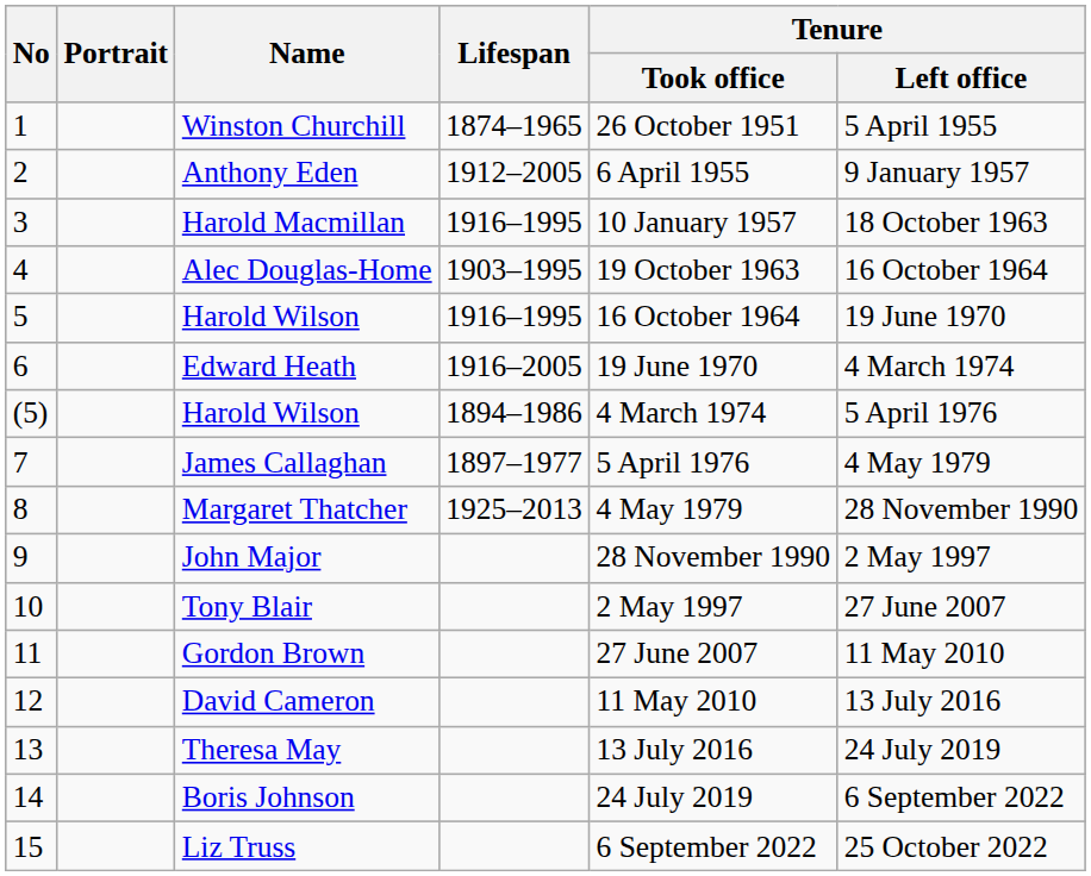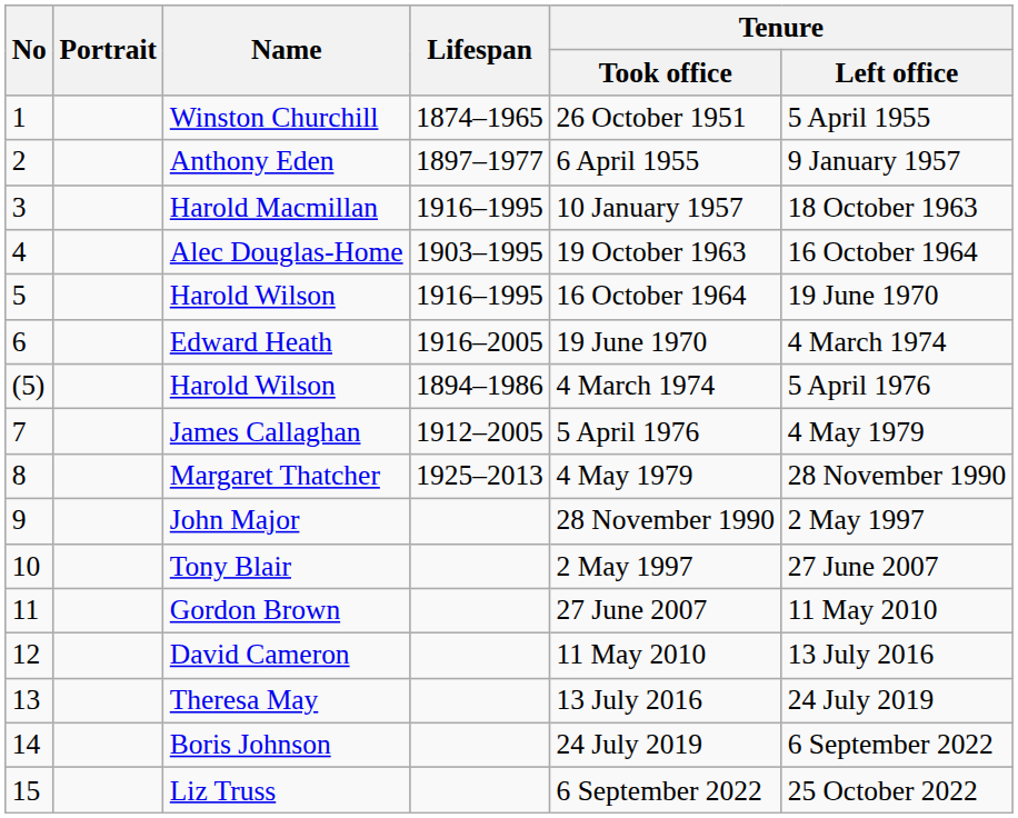 <table class="wikitable">
 <tr>
 <th rowspan="2" scope="col">No</th>
 <th scope="col" rowspan="2">Portrait</th>
 <th rowspan="2" scope="col">Name</th>
 <th scope="col" rowspan="2">Lifespan</th>
 <th colspan="2" scope="col">Tenure</th>
 </tr>
 <tr>
 <th scope="col">Took office</th>
 <th scope="col">Left office</th>
 </tr>
 <tr>
 <td>1</td>
 <td></td>
 <td><a href='#'>Winston Churchill</a></td>
 <td>1874–1965</td>
 <td>26 October 1951</td>
 <td>5 April 1955</td>
 </tr>
 <tr>
 <td>2</td>
 <td></td>
 <td><a href='#'>Anthony Eden</a></td>
-<td>1912–2005</td>
+<td>1897–1977</td>
 <td>6 April 1955</td>
 <td>9 January 1957</td>
 </tr>
 <tr>
 <td>3</td>
 <td></td>
 <td><a href='#'>Harold Macmillan</a></td>
 <td>1916–1995</td>
 <td>10 January 1957</td>
 <td>18 October 1963</td>
 </tr>
 <tr>
 <td>4</td>
 <td></td>
 <td><a href='#'>Alec Douglas-Home</a></td>
 <td>1903–1995</td>
 <td>19 October 1963</td>
 <td>16 October 1964</td>
 </tr>
 <tr>
 <td>5</td>
 <td></td>
 <td><a href='#'>Harold Wilson</a></td>
 <td>1916–1995</td>
 <td>16 October 1964</td>
 <td>19 June 1970</td>
 </tr>
 <tr>
 <td>6</td>
 <td></td>
 <td><a href='#'>Edward Heath</a></td>
 <td>1916–2005</td>
 <td>19 June 1970</td>
 <td>4 March 1974</td>
 </tr>
 <tr>
 <td>(5)</td>
 <td></td>
 <td><a href='#'>Harold Wilson</a></td>
 <td>1894–1986</td>
 <td>4 March 1974</td>
 <td>5 April 1976</td>
 </tr>
 <tr>
 <td>7</td>
 <td></td>
 <td><a href='#'>James Callaghan</a></td>
-<td>1897–1977</td>
+<td>1912–2005</td>
 <td>5 April 1976</td>
 <td>4 May 1979</td>
 </tr>
 <tr>
 <td>8</td>
 <td></td>
 <td><a href='#'>Margaret Thatcher</a></td>
 <td>1925–2013</td>
 <td>4 May 1979</td>
 <td>28 November 1990</td>
 </tr>
 <tr>
 <td>9</td>
 <td></td>
 <td><a href='#'>John Major</a></td>
 <td></td>
 <td>28 November 1990</td>
 <td>2 May 1997</td>
 </tr>
 <tr>
 <td>10</td>
 <td></td>
 <td><a href='#'>Tony Blair</a></td>
 <td></td>
 <td>2 May 1997</td>
 <td>27 June 2007</td>
 </tr>
 <tr>
 <td>11</td>
 <td></td>
 <td><a href='#'>Gordon Brown</a></td>
 <td></td>
 <td>27 June 2007</td>
 <td>11 May 2010</td>
 </tr>
 <tr>
 <td>12</td>
 <td></td>
 <td><a href='#'>David Cameron</a></td>
 <td></td>
 <td>11 May 2010</td>
 <td>13 July 2016</td>
 </tr>
 <tr>
 <td>13</td>
 <td></td>
 <td><a href='#'>Theresa May</a></td>
 <td></td>
 <td>13 July 2016</td>
 <td>24 July 2019</td>
 </tr>
 <tr>
 <td>14</td>
 <td></td>
 <td><a href='#'>Boris Johnson</a></td>
 <td></td>
 <td>24 July 2019</td>
 <td>6 September 2022</td>
 </tr>
 <tr>
 <td>15</td>
 <td></td>
 <td><a href='#'>Liz Truss</a></td>
 <td></td>
 <td>6 September 2022</td>
 <td>25 October 2022</td>
 </tr>
 </table>
